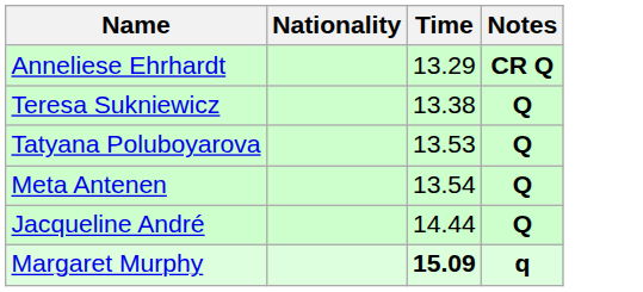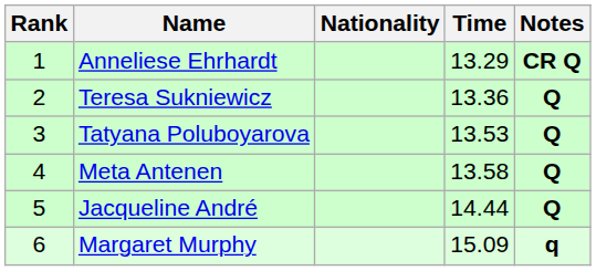 <table class="wikitable sortable" style="text-align:center">
 <tr>
+<th>Rank</th>
 <th>Name</th>
 <th>Nationality</th>
 <th>Time</th>
 <th>Notes</th>
 </tr>
 <tr bgcolor=ccffcc>
+<td>1</td>
 <td align=left><a href='#'>Anneliese Ehrhardt</a></td>
 <td align=left></td>
 <td>13.29</td>
 <td><strong>CR Q</strong></td>
 </tr>
 <tr bgcolor=ccffcc>
+<td>2</td>
 <td align=left><a href='#'>Teresa Sukniewicz</a></td>
 <td align=left></td>
-<td>13.38</td>
+<td>13.36</td>
 <td><strong>Q</strong></td>
 </tr>
 <tr bgcolor=ccffcc>
+<td>3</td>
 <td align=left><a href='#'>Tatyana Poluboyarova</a></td>
 <td align=left></td>
 <td>13.53</td>
 <td><strong>Q</strong></td>
 </tr>
 <tr bgcolor=ccffcc>
+<td>4</td>
 <td align=left><a href='#'>Meta Antenen</a></td>
 <td align=left></td>
-<td>13.54</td>
+<td>13.58</td>
 <td><strong>Q</strong></td>
 </tr>
 <tr bgcolor=ccffcc>
+<td>5</td>
 <td align=left><a href='#'>Jacqueline André</a></td>
 <td align=left></td>
 <td>14.44</td>
 <td><strong>Q</strong></td>
 </tr>
 <tr bgcolor=ddffdd>
+<td>6</td>
 <td align=left><a href='#'>Margaret Murphy</a></td>
 <td align=left></td>
-<td><strong>15.09</strong></td>
+<td>15.09</td>
 <td><strong>q</strong></td>
 </tr>
 </table>
